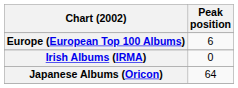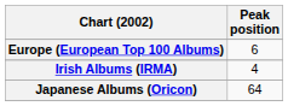 <table class="wikitable sortable plainrowheaders" style="text-align:center">
 <tr>
 <th>Chart (2002)</th>
 <th>Peak<br>position</th>
 </tr>
 <tr>
 </tr>
 <tr>
 </tr>
 <tr>
 </tr>
 <tr>
 </tr>
 <tr>
 </tr>
 <tr>
 </tr>
 <tr>
 </tr>
 <tr>
 <th scope="row">Europe (<a href='#'>European Top 100 Albums</a>)</th>
 <td>6</td>
 </tr>
 <tr>
 </tr>
 <tr>
 </tr>
 <tr>
 </tr>
 <tr>
 </tr>
 <tr>
 <th scope="row"><a href='#'>Irish Albums</a> (<a href='#'>IRMA</a>)</th>
-<td align="center">0</td>
+<td align="center">4</td>
 </tr>
 <tr>
 </tr>
 <tr>
 <th scope="row">Japanese Albums (<a href='#'>Oricon</a>)</th>
 <td align="center">64</td>
 </tr>
 <tr>
 </tr>
 <tr>
 </tr>
 <tr>
 </tr>
 <tr>
 </tr>
 <tr>
 </tr>
 <tr>
 </tr>
 <tr>
 </tr>
 <tr>
 </tr>
 </table>
